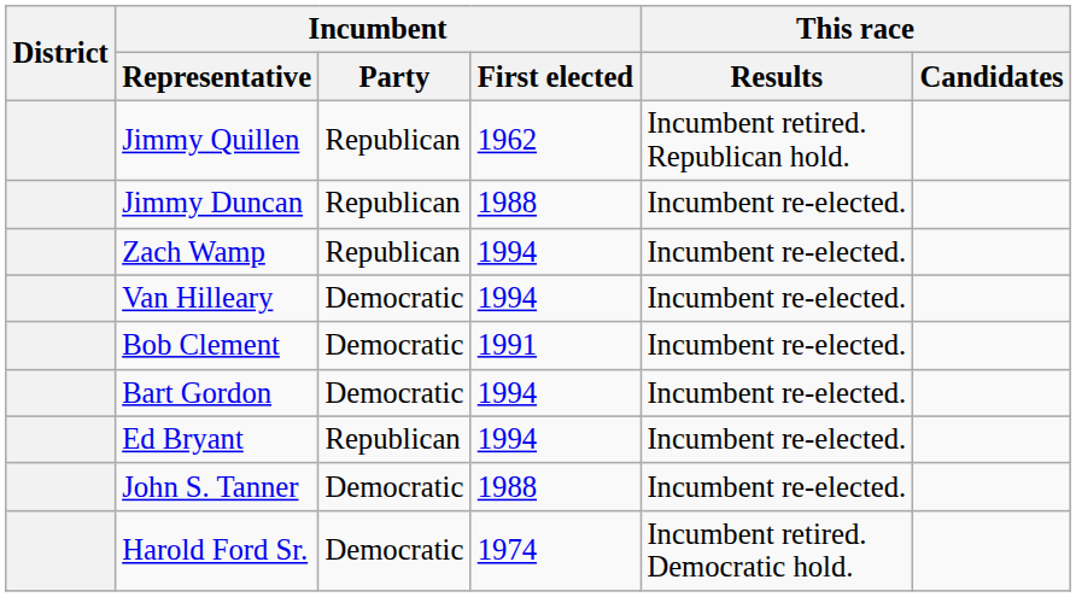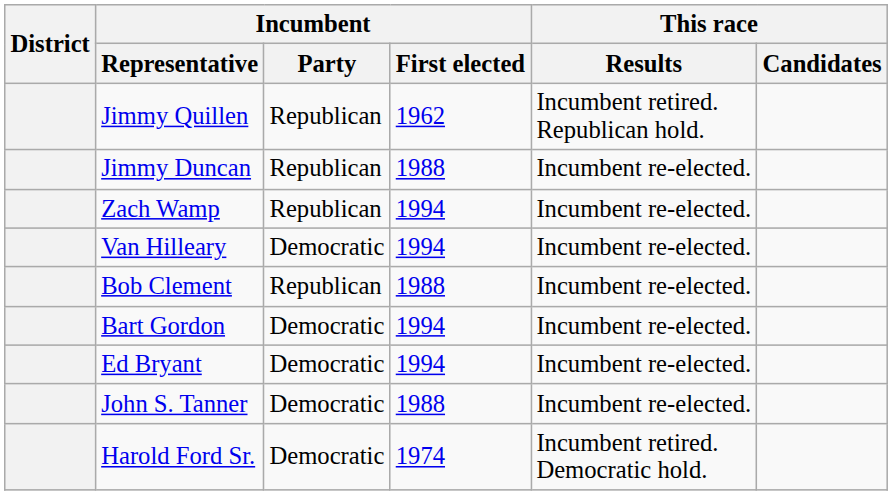 <table class=wikitable>
 <tr>
 <th rowspan=2>District</th>
 <th colspan=3>Incumbent</th>
 <th colspan=2>This race</th>
 </tr>
 <tr>
 <th>Representative</th>
 <th>Party</th>
 <th>First elected</th>
 <th>Results</th>
 <th>Candidates</th>
 </tr>
 <tr>
 <th></th>
 <td><a href='#'>Jimmy Quillen</a></td>
 <td>Republican</td>
 <td><a href='#'>1962</a></td>
 <td>Incumbent retired.<br>Republican hold.</td>
 <td nowrap><br></td>
 </tr>
 <tr>
 <th></th>
 <td><a href='#'>Jimmy Duncan</a></td>
 <td>Republican</td>
 <td><a href='#'>1988</a></td>
 <td>Incumbent re-elected.</td>
 <td nowrap><br></td>
 </tr>
 <tr>
 <th></th>
 <td><a href='#'>Zach Wamp</a></td>
 <td>Republican</td>
 <td><a href='#'>1994</a></td>
 <td>Incumbent re-elected.</td>
 <td nowrap><br></td>
 </tr>
 <tr>
 <th></th>
 <td><a href='#'>Van Hilleary</a></td>
 <td>Democratic</td>
 <td><a href='#'>1994</a></td>
 <td>Incumbent re-elected.</td>
 <td nowrap></td>
 </tr>
 <tr>
 <th></th>
 <td><a href='#'>Bob Clement</a></td>
-<td>Democratic</td>
-<td><a href='#'>1991</a></td>
+<td>Republican</td>
+<td><a href='#'>1988</a></td>
 <td>Incumbent re-elected.</td>
 <td nowrap></td>
 </tr>
 <tr>
 <th></th>
 <td><a href='#'>Bart Gordon</a></td>
 <td>Democratic</td>
 <td><a href='#'>1994</a></td>
 <td>Incumbent re-elected.</td>
 <td nowrap></td>
 </tr>
 <tr>
 <th></th>
 <td><a href='#'>Ed Bryant</a></td>
-<td>Republican</td>
+<td>Democratic</td>
 <td><a href='#'>1994</a></td>
 <td>Incumbent re-elected.</td>
 <td nowrap></td>
 </tr>
 <tr>
 <th></th>
 <td><a href='#'>John S. Tanner</a></td>
 <td>Democratic</td>
 <td><a href='#'>1988</a></td>
 <td>Incumbent re-elected.</td>
 <td nowrap></td>
 </tr>
 <tr>
 <th></th>
 <td><a href='#'>Harold Ford Sr.</a></td>
 <td>Democratic</td>
 <td><a href='#'>1974</a></td>
 <td>Incumbent retired.<br>Democratic hold.</td>
 <td nowrap></td>
 </tr>
 </table>
